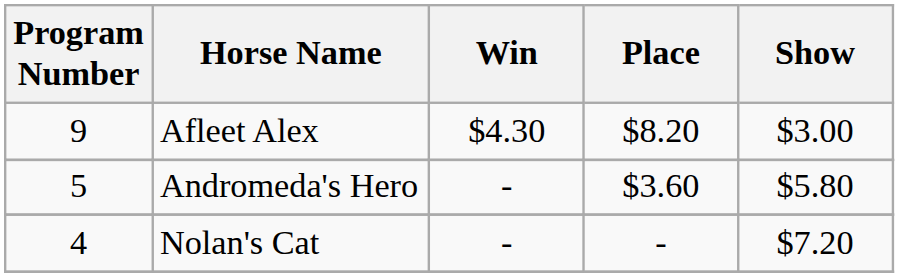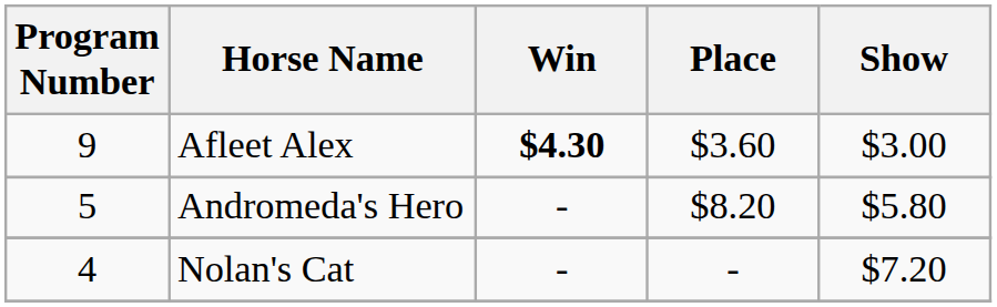 <table class="wikitable sortable" style="font-size:90%">
 <tr>
 <th width="48px">Program <br> Number</th>
 <th width="110px">Horse Name</th>
 <th width="58px">Win</th>
 <th width="58px">Place</th>
 <th width="58px">Show</th>
 </tr>
 <tr>
 <td align=center>9</td>
 <td>Afleet Alex</td>
-<td align=center>$4.30</td>
-<td align=center>$8.20</td>
+<td align=center><strong>$4.30</strong></td>
+<td align=center>$3.60</td>
 <td align=center>$3.00</td>
 </tr>
 <tr>
 </tr>
 <tr>
 <td align=center>5</td>
 <td>Andromeda's Hero</td>
 <td align=center>-</td>
-<td align=center>$3.60</td>
+<td align=center>$8.20</td>
 <td align=center>$5.80</td>
 </tr>
 <tr>
 </tr>
 <tr>
 <td align=center>4</td>
 <td>Nolan's Cat</td>
 <td align=center>-</td>
 <td align=center>-</td>
 <td align=center>$7.20</td>
 </tr>
 <tr>
 </tr>
 </table>
